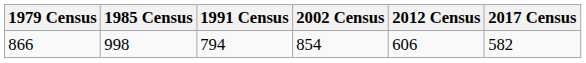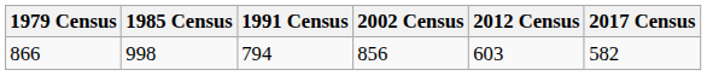 <table class="wikitable">
 <tr>
 <th>1979 Census</th>
 <th>1985 Census</th>
 <th>1991 Census</th>
 <th>2002 Census</th>
 <th>2012 Census</th>
 <th>2017 Census</th>
 </tr>
 <tr>
 <td>866</td>
 <td>998</td>
 <td>794</td>
-<td>854</td>
-<td>606</td>
+<td>856</td>
+<td>603</td>
 <td>582</td>
 </tr>
 </table>
